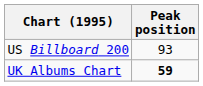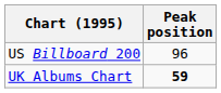 <table class="wikitable">
 <tr>
 <th>Chart (1995)</th>
 <th>Peak<br>position</th>
 </tr>
 <tr>
 <td>US <a href='#'><em>Billboard</em> 200</a></td>
-<td style="text-align:center;">93</td>
+<td style="text-align:center;">96</td>
 </tr>
 <tr>
 <td><a href='#'>UK Albums Chart</a></td>
 <td style="text-align:center;"><strong>59</strong></td>
 </tr>
 </table>
